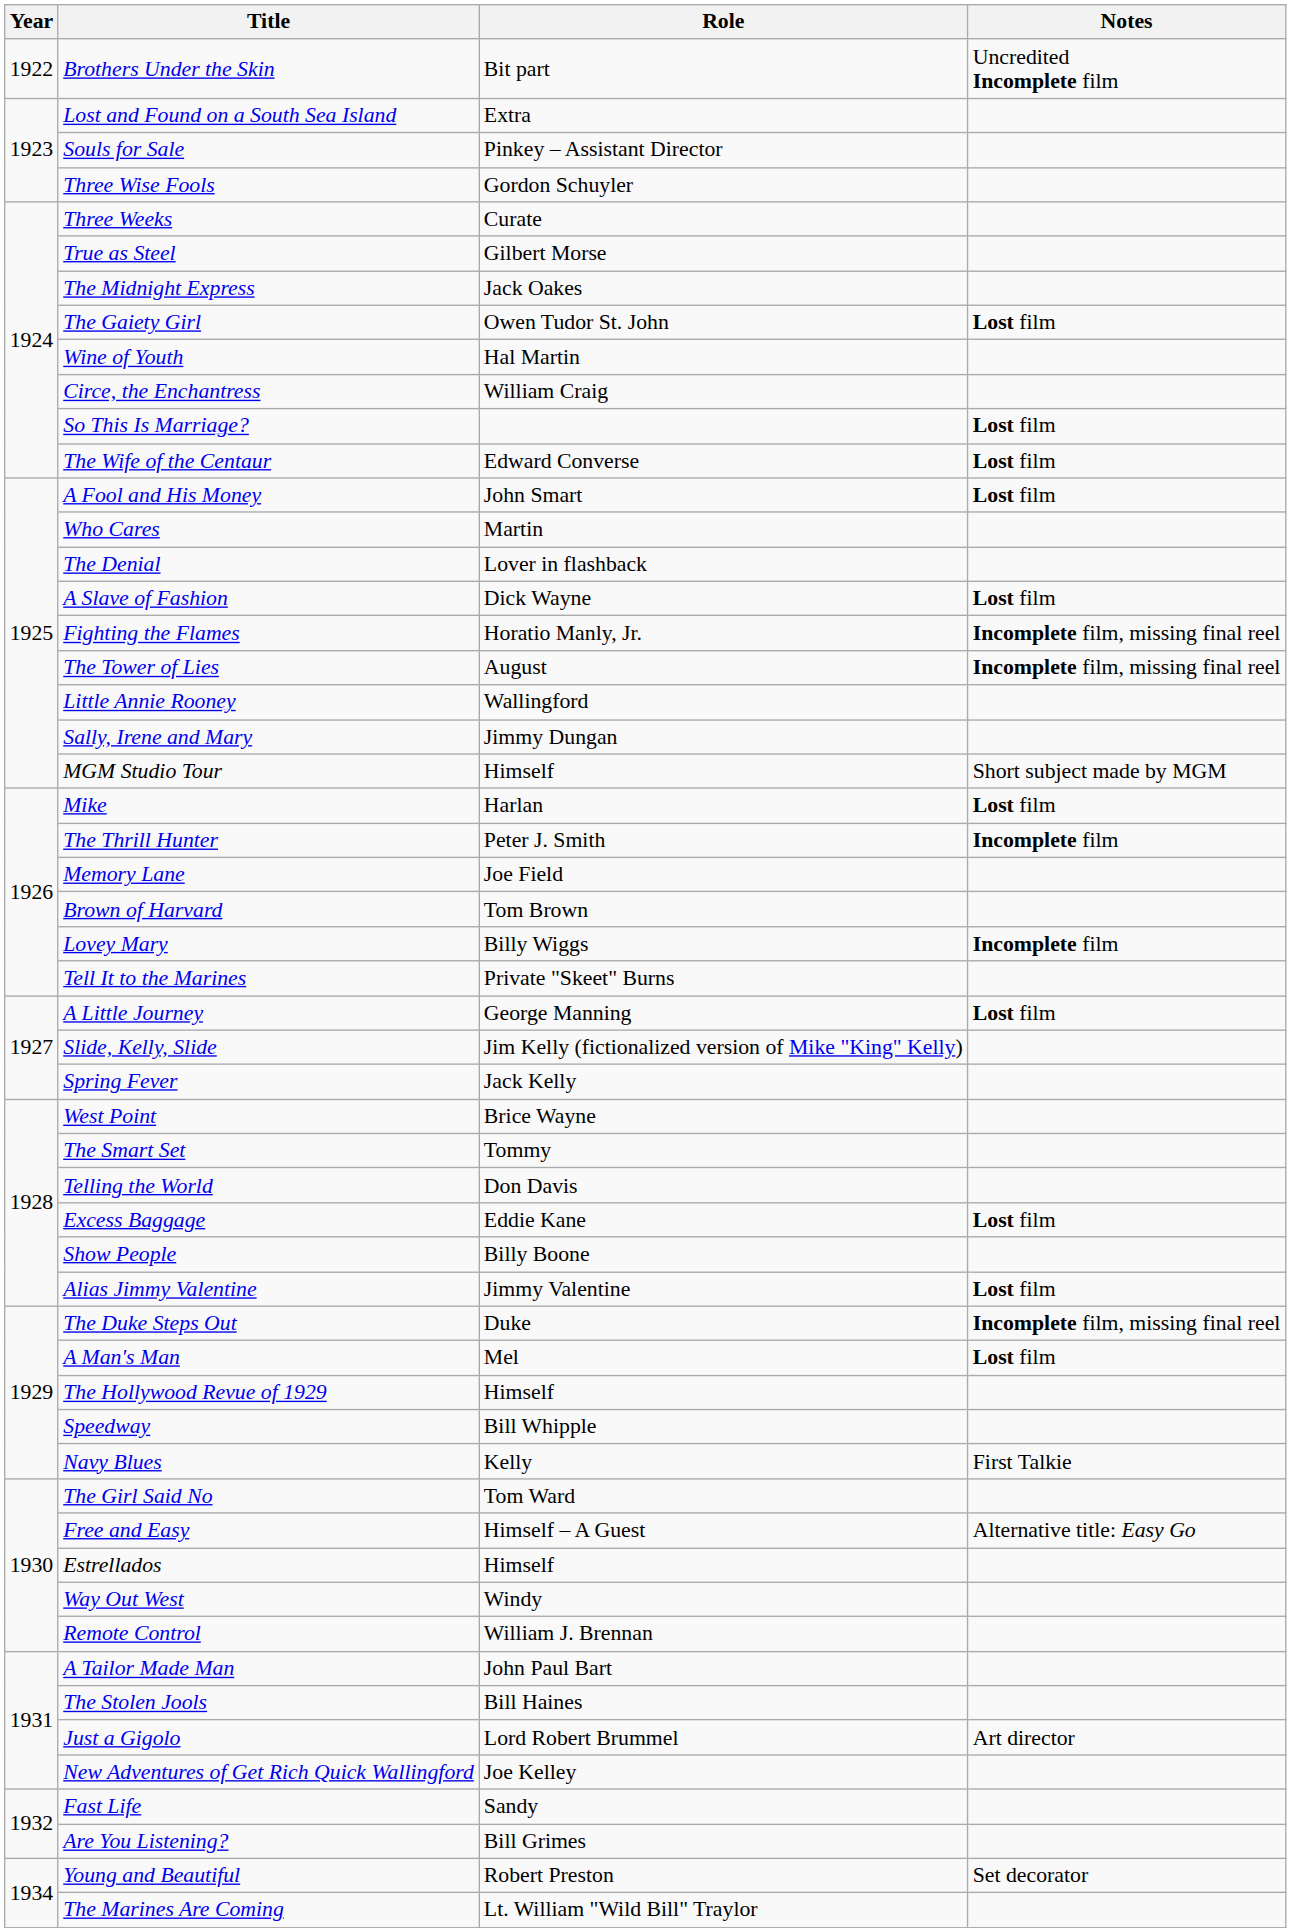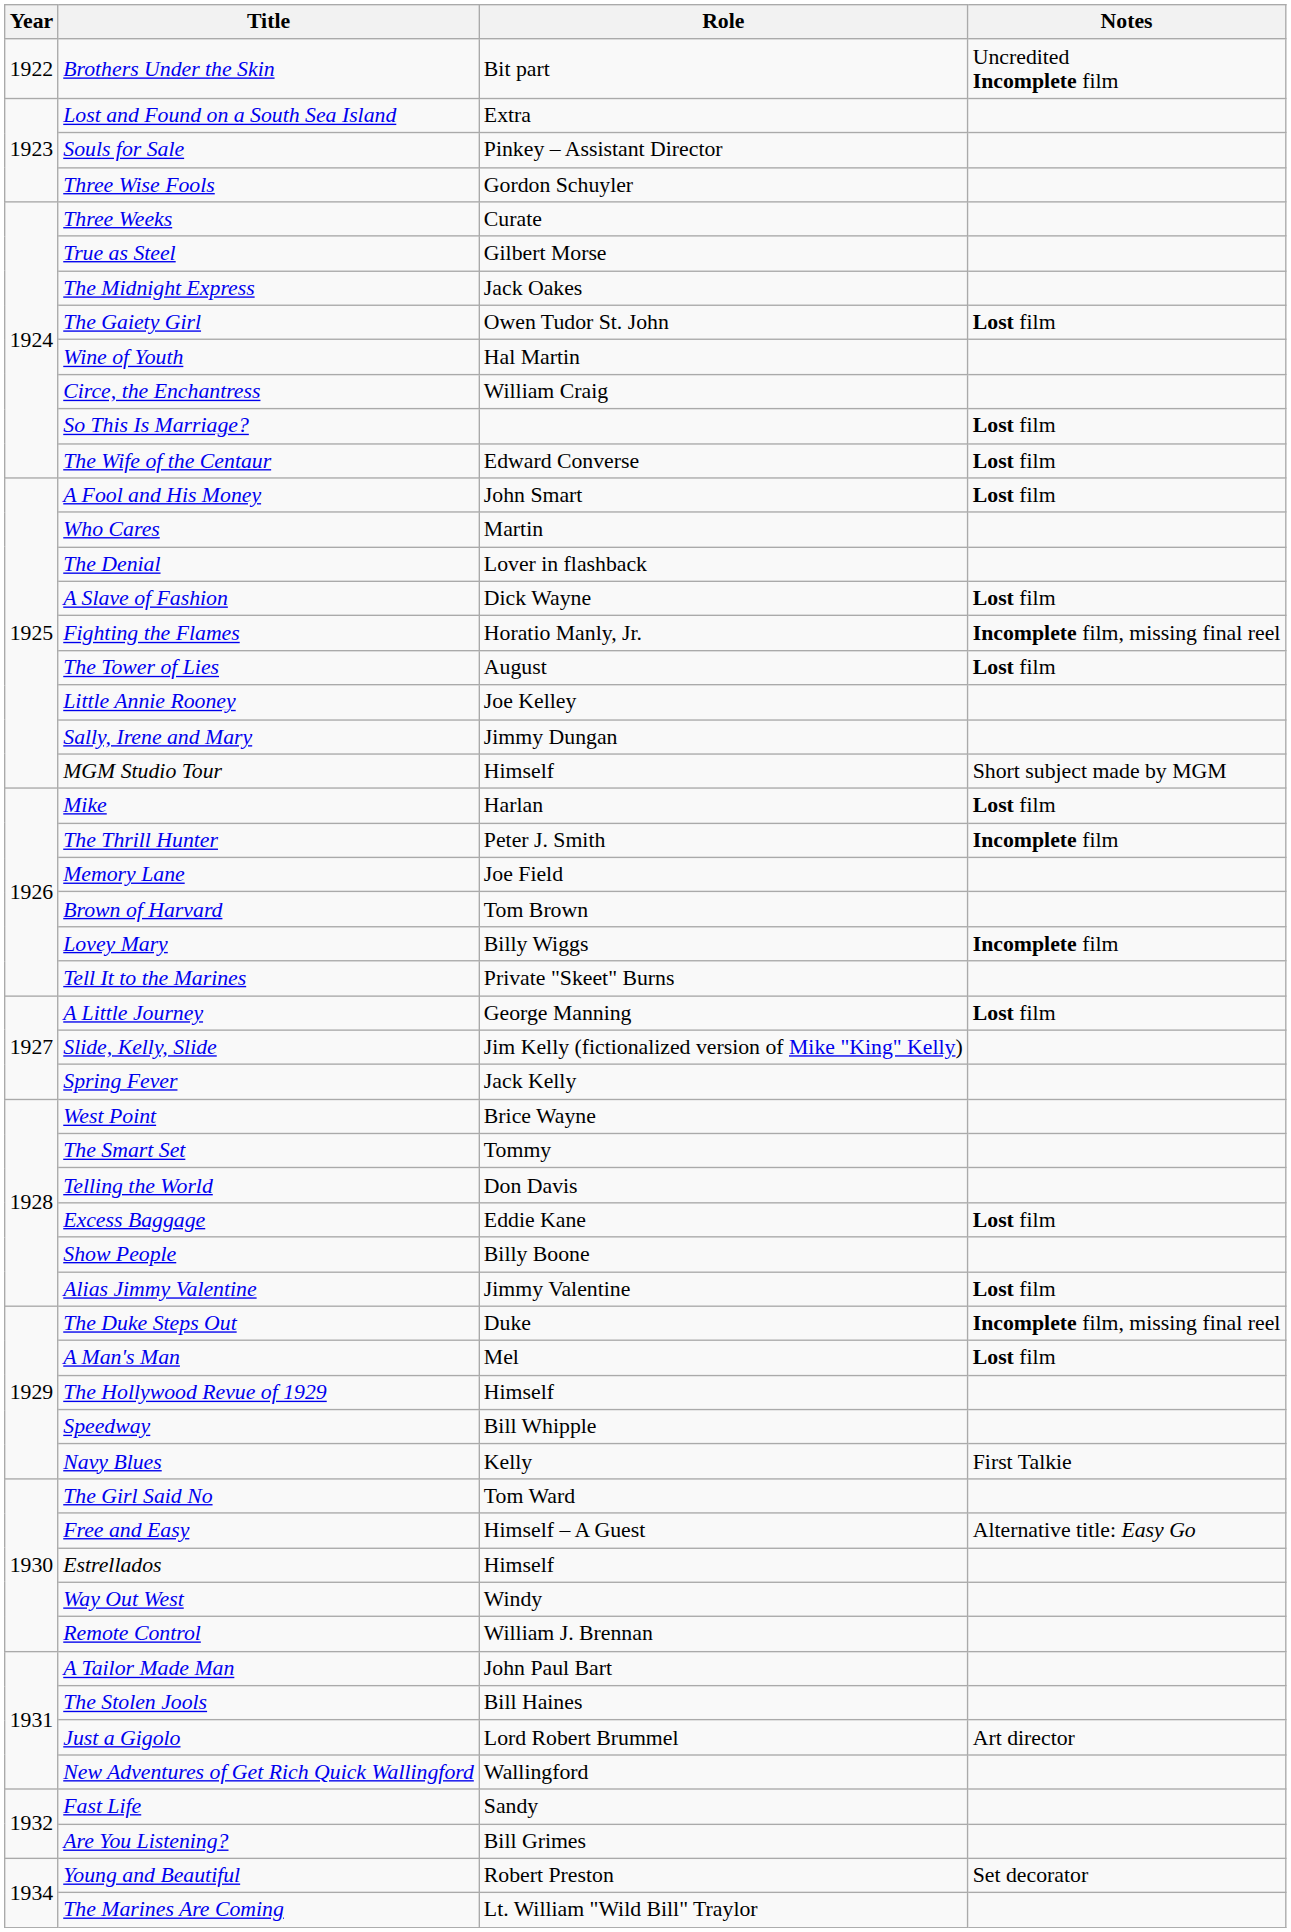 <table class="wikitable sortable">
 <tr>
 <th>Year</th>
 <th>Title</th>
 <th>Role</th>
 <th class="unsortable">Notes</th>
 </tr>
 <tr>
 <td>1922</td>
 <td><em><a href='#'>Brothers Under the Skin</a></em></td>
 <td>Bit part</td>
 <td>Uncredited <br> <strong>Incomplete</strong> film</td>
 </tr>
 <tr>
 <td rowspan=3>1923</td>
 <td><em><a href='#'>Lost and Found on a South Sea Island</a></em></td>
 <td>Extra</td>
 <td></td>
 </tr>
 <tr>
 <td><em><a href='#'>Souls for Sale</a></em></td>
 <td>Pinkey – Assistant Director</td>
 <td></td>
 </tr>
 <tr>
 <td><em><a href='#'>Three Wise Fools</a></em></td>
 <td>Gordon Schuyler</td>
 <td></td>
 </tr>
 <tr>
 <td rowspan=8>1924</td>
 <td><em><a href='#'>Three Weeks</a></em></td>
 <td>Curate</td>
 <td></td>
 </tr>
 <tr>
 <td><em><a href='#'>True as Steel</a></em></td>
 <td>Gilbert Morse</td>
 <td></td>
 </tr>
 <tr>
 <td><em><a href='#'>The Midnight Express</a></em></td>
 <td>Jack Oakes</td>
 <td></td>
 </tr>
 <tr>
 <td><em><a href='#'>The Gaiety Girl</a></em></td>
 <td>Owen Tudor St. John</td>
 <td><strong>Lost</strong> film</td>
 </tr>
 <tr>
 <td><em><a href='#'>Wine of Youth</a></em></td>
 <td>Hal Martin</td>
 <td></td>
 </tr>
 <tr>
 <td><em><a href='#'>Circe, the Enchantress</a></em></td>
 <td>William Craig</td>
 <td></td>
 </tr>
 <tr>
 <td><em><a href='#'>So This Is Marriage?</a></em></td>
 <td></td>
 <td><strong>Lost</strong> film</td>
 </tr>
 <tr>
 <td><em><a href='#'>The Wife of the Centaur</a></em></td>
 <td>Edward Converse</td>
 <td><strong>Lost</strong> film</td>
 </tr>
 <tr>
 <td rowspan=9>1925</td>
 <td><em><a href='#'>A Fool and His Money</a></em></td>
 <td>John Smart</td>
 <td><strong>Lost</strong> film</td>
 </tr>
 <tr>
 <td><em><a href='#'>Who Cares</a></em></td>
 <td>Martin</td>
 <td></td>
 </tr>
 <tr>
 <td><em><a href='#'>The Denial</a></em></td>
 <td>Lover in flashback</td>
 <td></td>
 </tr>
 <tr>
 <td><em><a href='#'>A Slave of Fashion</a></em></td>
 <td>Dick Wayne</td>
 <td><strong>Lost</strong> film</td>
 </tr>
 <tr>
 <td><em><a href='#'>Fighting the Flames</a></em></td>
 <td>Horatio Manly, Jr.</td>
 <td><strong>Incomplete</strong> film, missing final reel</td>
 </tr>
 <tr>
 <td><em><a href='#'>The Tower of Lies</a></em></td>
 <td>August</td>
-<td><strong>Incomplete</strong> film, missing final reel</td>
+<td><strong>Lost</strong> film</td>
 </tr>
 <tr>
 <td><em><a href='#'>Little Annie Rooney</a></em></td>
-<td>Wallingford</td>
+<td>Joe Kelley</td>
 <td></td>
 </tr>
 <tr>
 <td><em><a href='#'>Sally, Irene and Mary</a></em></td>
 <td>Jimmy Dungan</td>
 <td></td>
 </tr>
 <tr>
 <td><em>MGM Studio Tour</em></td>
 <td>Himself</td>
 <td>Short subject made by MGM</td>
 </tr>
 <tr>
 <td rowspan=6>1926</td>
 <td><em><a href='#'>Mike</a></em></td>
 <td>Harlan</td>
 <td><strong>Lost</strong> film</td>
 </tr>
 <tr>
 <td><em><a href='#'>The Thrill Hunter</a></em></td>
 <td>Peter J. Smith</td>
 <td><strong>Incomplete</strong> film</td>
 </tr>
 <tr>
 <td><em><a href='#'>Memory Lane</a></em></td>
 <td>Joe Field</td>
 <td></td>
 </tr>
 <tr>
 <td><em><a href='#'>Brown of Harvard</a></em></td>
 <td>Tom Brown</td>
 <td></td>
 </tr>
 <tr>
 <td><em><a href='#'>Lovey Mary</a></em></td>
 <td>Billy Wiggs</td>
 <td><strong>Incomplete</strong> film</td>
 </tr>
 <tr>
 <td><em><a href='#'>Tell It to the Marines</a></em></td>
 <td>Private "Skeet" Burns</td>
 <td></td>
 </tr>
 <tr>
 <td rowspan=3>1927</td>
 <td><em><a href='#'>A Little Journey</a></em></td>
 <td>George Manning</td>
 <td><strong>Lost</strong> film</td>
 </tr>
 <tr>
 <td><em><a href='#'>Slide, Kelly, Slide</a></em></td>
 <td>Jim Kelly (fictionalized version of <a href='#'>Mike "King" Kelly</a>)</td>
 <td></td>
 </tr>
 <tr>
 <td><em><a href='#'>Spring Fever</a></em></td>
 <td>Jack Kelly</td>
 <td></td>
 </tr>
 <tr>
 <td rowspan=6>1928</td>
 <td><em><a href='#'>West Point</a></em></td>
 <td>Brice Wayne</td>
 <td></td>
 </tr>
 <tr>
 <td><em><a href='#'>The Smart Set</a></em></td>
 <td>Tommy</td>
 <td></td>
 </tr>
 <tr>
 <td><em><a href='#'>Telling the World</a></em></td>
 <td>Don Davis</td>
 <td></td>
 </tr>
 <tr>
 <td><em><a href='#'>Excess Baggage</a></em></td>
 <td>Eddie Kane</td>
 <td><strong>Lost</strong> film</td>
 </tr>
 <tr>
 <td><em><a href='#'>Show People</a></em></td>
 <td>Billy Boone</td>
 <td></td>
 </tr>
 <tr>
 <td><em><a href='#'>Alias Jimmy Valentine</a></em></td>
 <td>Jimmy Valentine</td>
 <td><strong>Lost</strong> film</td>
 </tr>
 <tr>
 <td rowspan=5>1929</td>
 <td><em><a href='#'>The Duke Steps Out</a></em></td>
 <td>Duke</td>
 <td><strong>Incomplete</strong> film, missing final reel</td>
 </tr>
 <tr>
 <td><em><a href='#'>A Man's Man</a></em></td>
 <td>Mel</td>
 <td><strong>Lost</strong> film</td>
 </tr>
 <tr>
 <td><em><a href='#'>The Hollywood Revue of 1929</a></em></td>
 <td>Himself</td>
 <td></td>
 </tr>
 <tr>
 <td><em><a href='#'>Speedway</a></em></td>
 <td>Bill Whipple</td>
 <td></td>
 </tr>
 <tr>
 <td><em><a href='#'>Navy Blues</a></em></td>
 <td>Kelly</td>
 <td>First Talkie</td>
 </tr>
 <tr>
 <td rowspan=5>1930</td>
 <td><em><a href='#'>The Girl Said No</a></em></td>
 <td>Tom Ward</td>
 <td></td>
 </tr>
 <tr>
 <td><em><a href='#'>Free and Easy</a></em></td>
 <td>Himself – A Guest</td>
 <td>Alternative title: <em>Easy Go</em></td>
 </tr>
 <tr>
 <td><em>Estrellados</em></td>
 <td>Himself</td>
 <td></td>
 </tr>
 <tr>
 <td><em><a href='#'>Way Out West</a></em></td>
 <td>Windy</td>
 <td></td>
 </tr>
 <tr>
 <td><em><a href='#'>Remote Control</a></em></td>
 <td>William J. Brennan</td>
 <td></td>
 </tr>
 <tr>
 <td rowspan=4>1931</td>
 <td><em><a href='#'>A Tailor Made Man</a></em></td>
 <td>John Paul Bart</td>
 <td></td>
 </tr>
 <tr>
 <td><em><a href='#'>The Stolen Jools</a></em></td>
 <td>Bill Haines</td>
 <td></td>
 </tr>
 <tr>
 <td><em><a href='#'>Just a Gigolo</a></em></td>
 <td>Lord Robert Brummel</td>
 <td>Art director</td>
 </tr>
 <tr>
 <td><em><a href='#'>New Adventures of Get Rich Quick Wallingford</a></em></td>
-<td>Joe Kelley</td>
+<td>Wallingford</td>
 <td></td>
 </tr>
 <tr>
 <td rowspan=2>1932</td>
 <td><em><a href='#'>Fast Life</a></em></td>
 <td>Sandy</td>
 <td></td>
 </tr>
 <tr>
 <td><em><a href='#'>Are You Listening?</a></em></td>
 <td>Bill Grimes</td>
 <td></td>
 </tr>
 <tr>
 <td rowspan=2>1934</td>
 <td><em><a href='#'>Young and Beautiful</a></em></td>
 <td>Robert Preston</td>
 <td>Set decorator</td>
 </tr>
 <tr>
 <td><em><a href='#'>The Marines Are Coming</a></em></td>
 <td>Lt. William "Wild Bill" Traylor</td>
 <td></td>
 </tr>
 </table>
